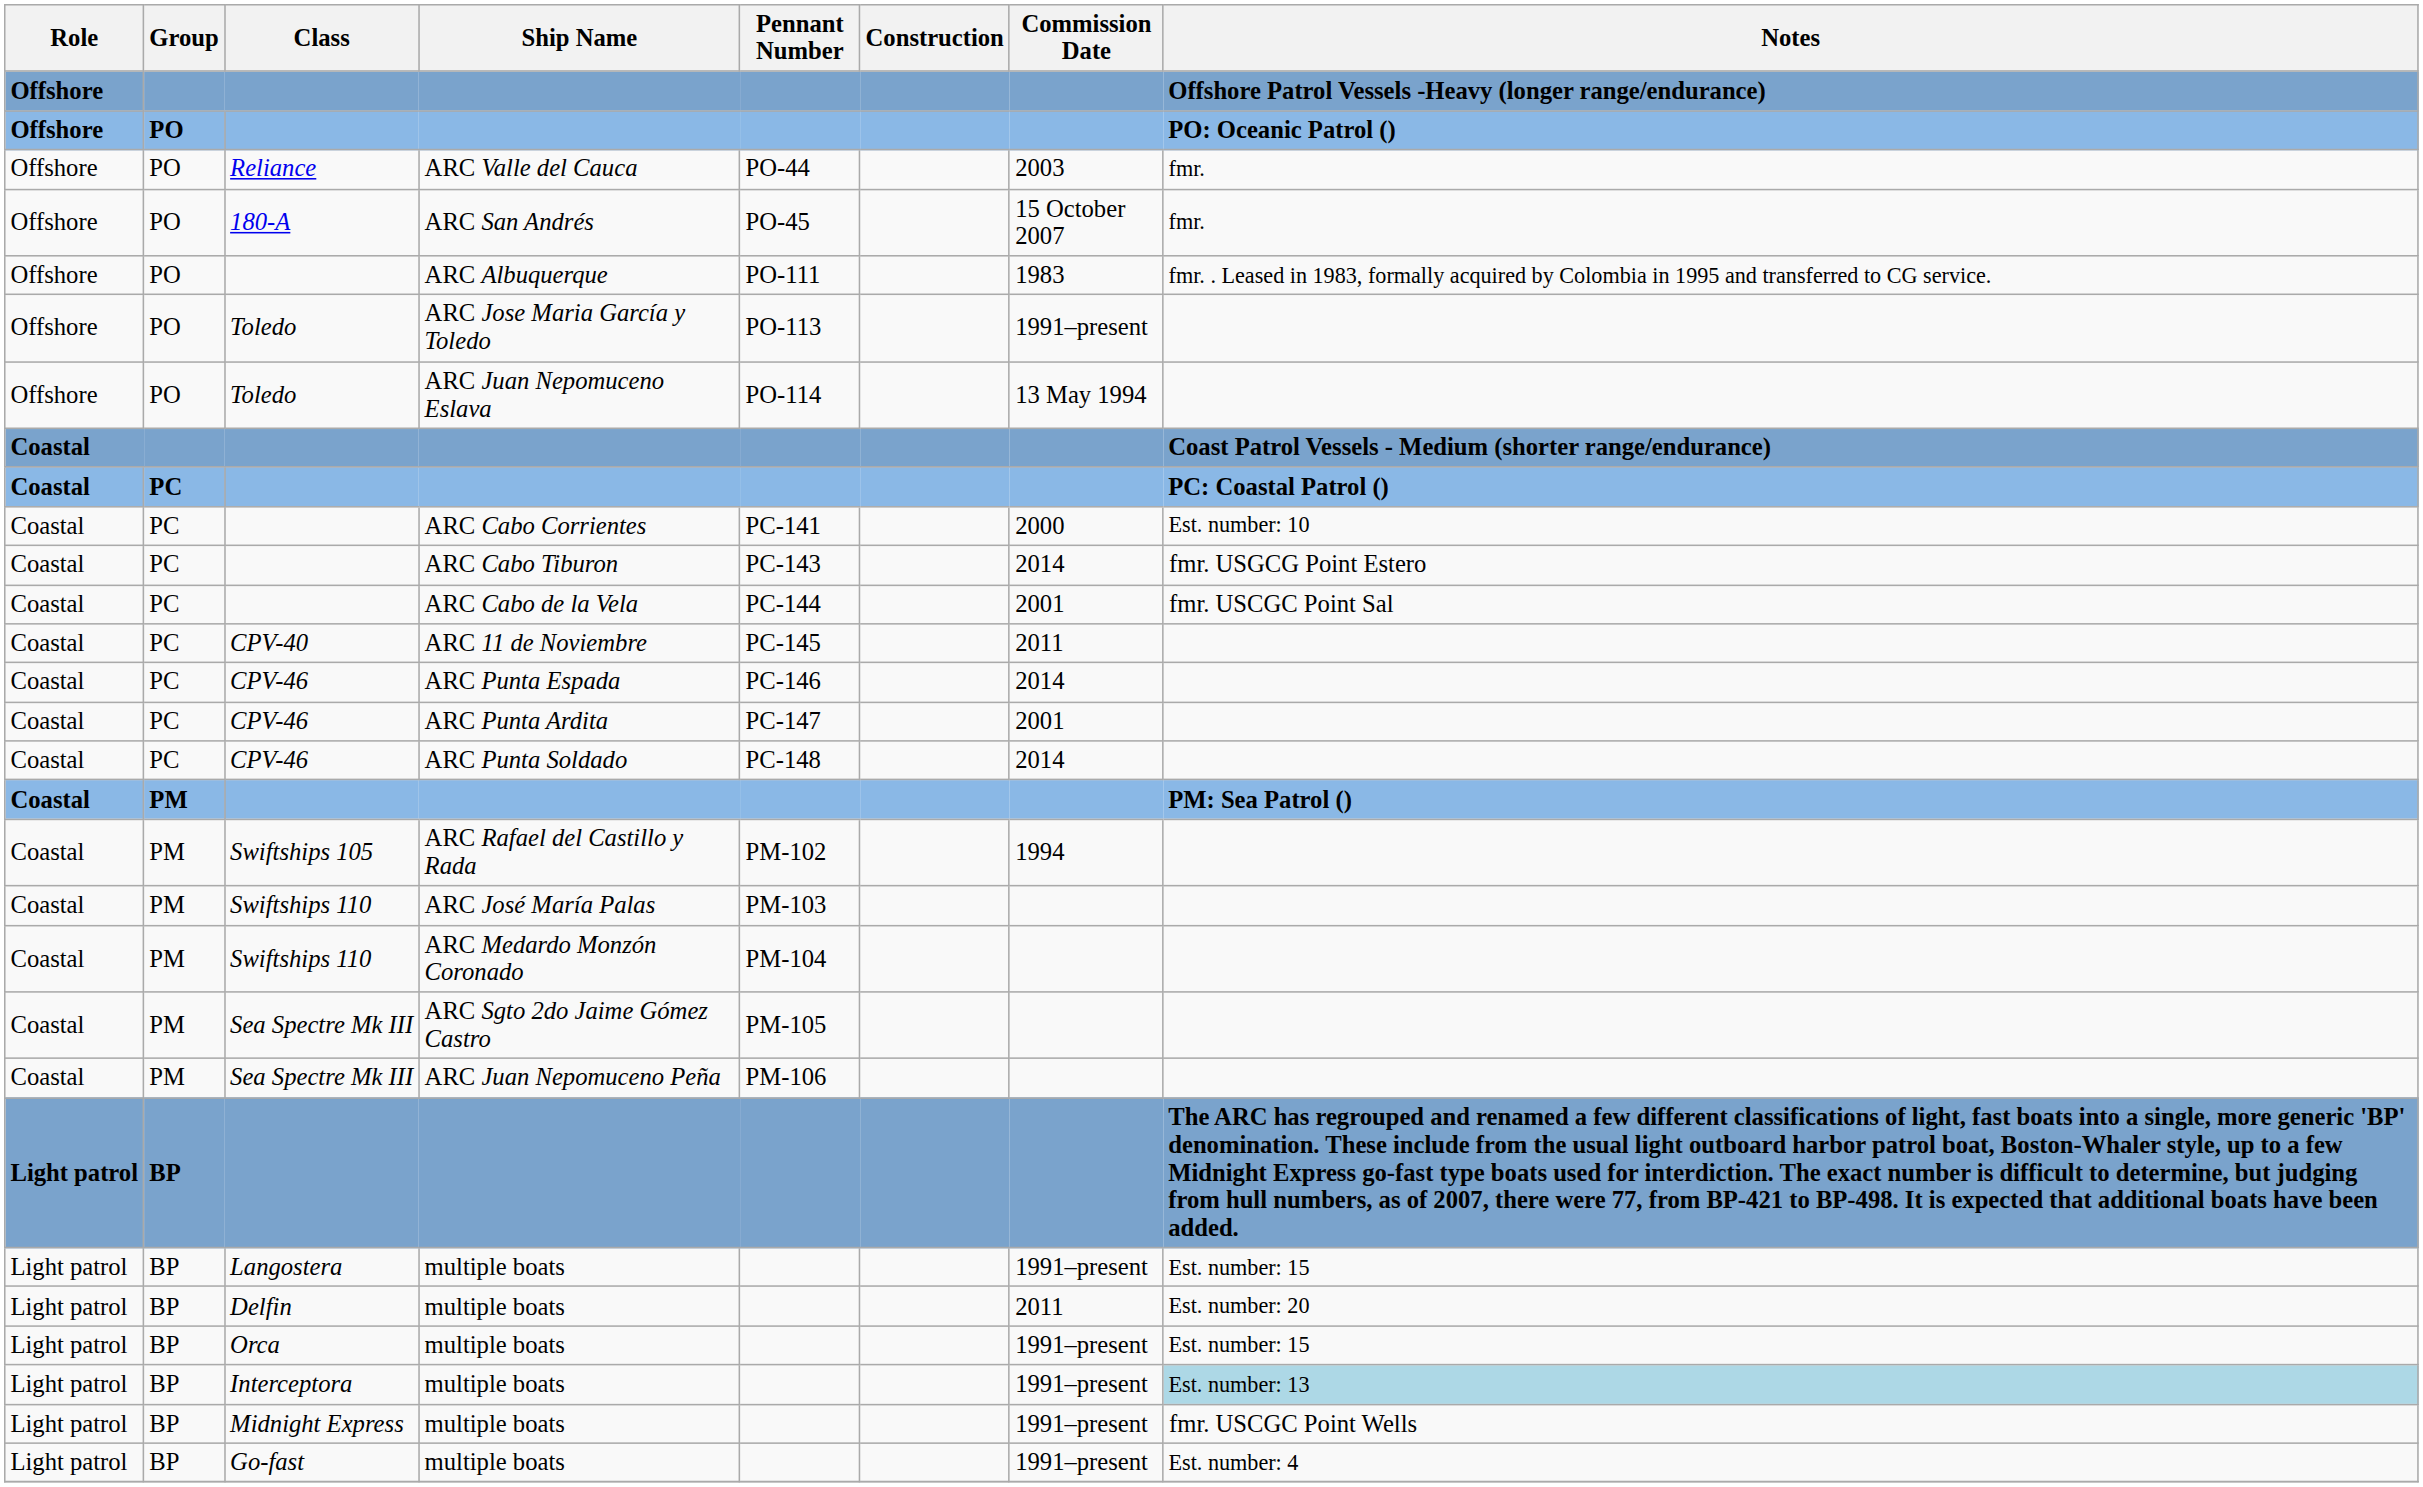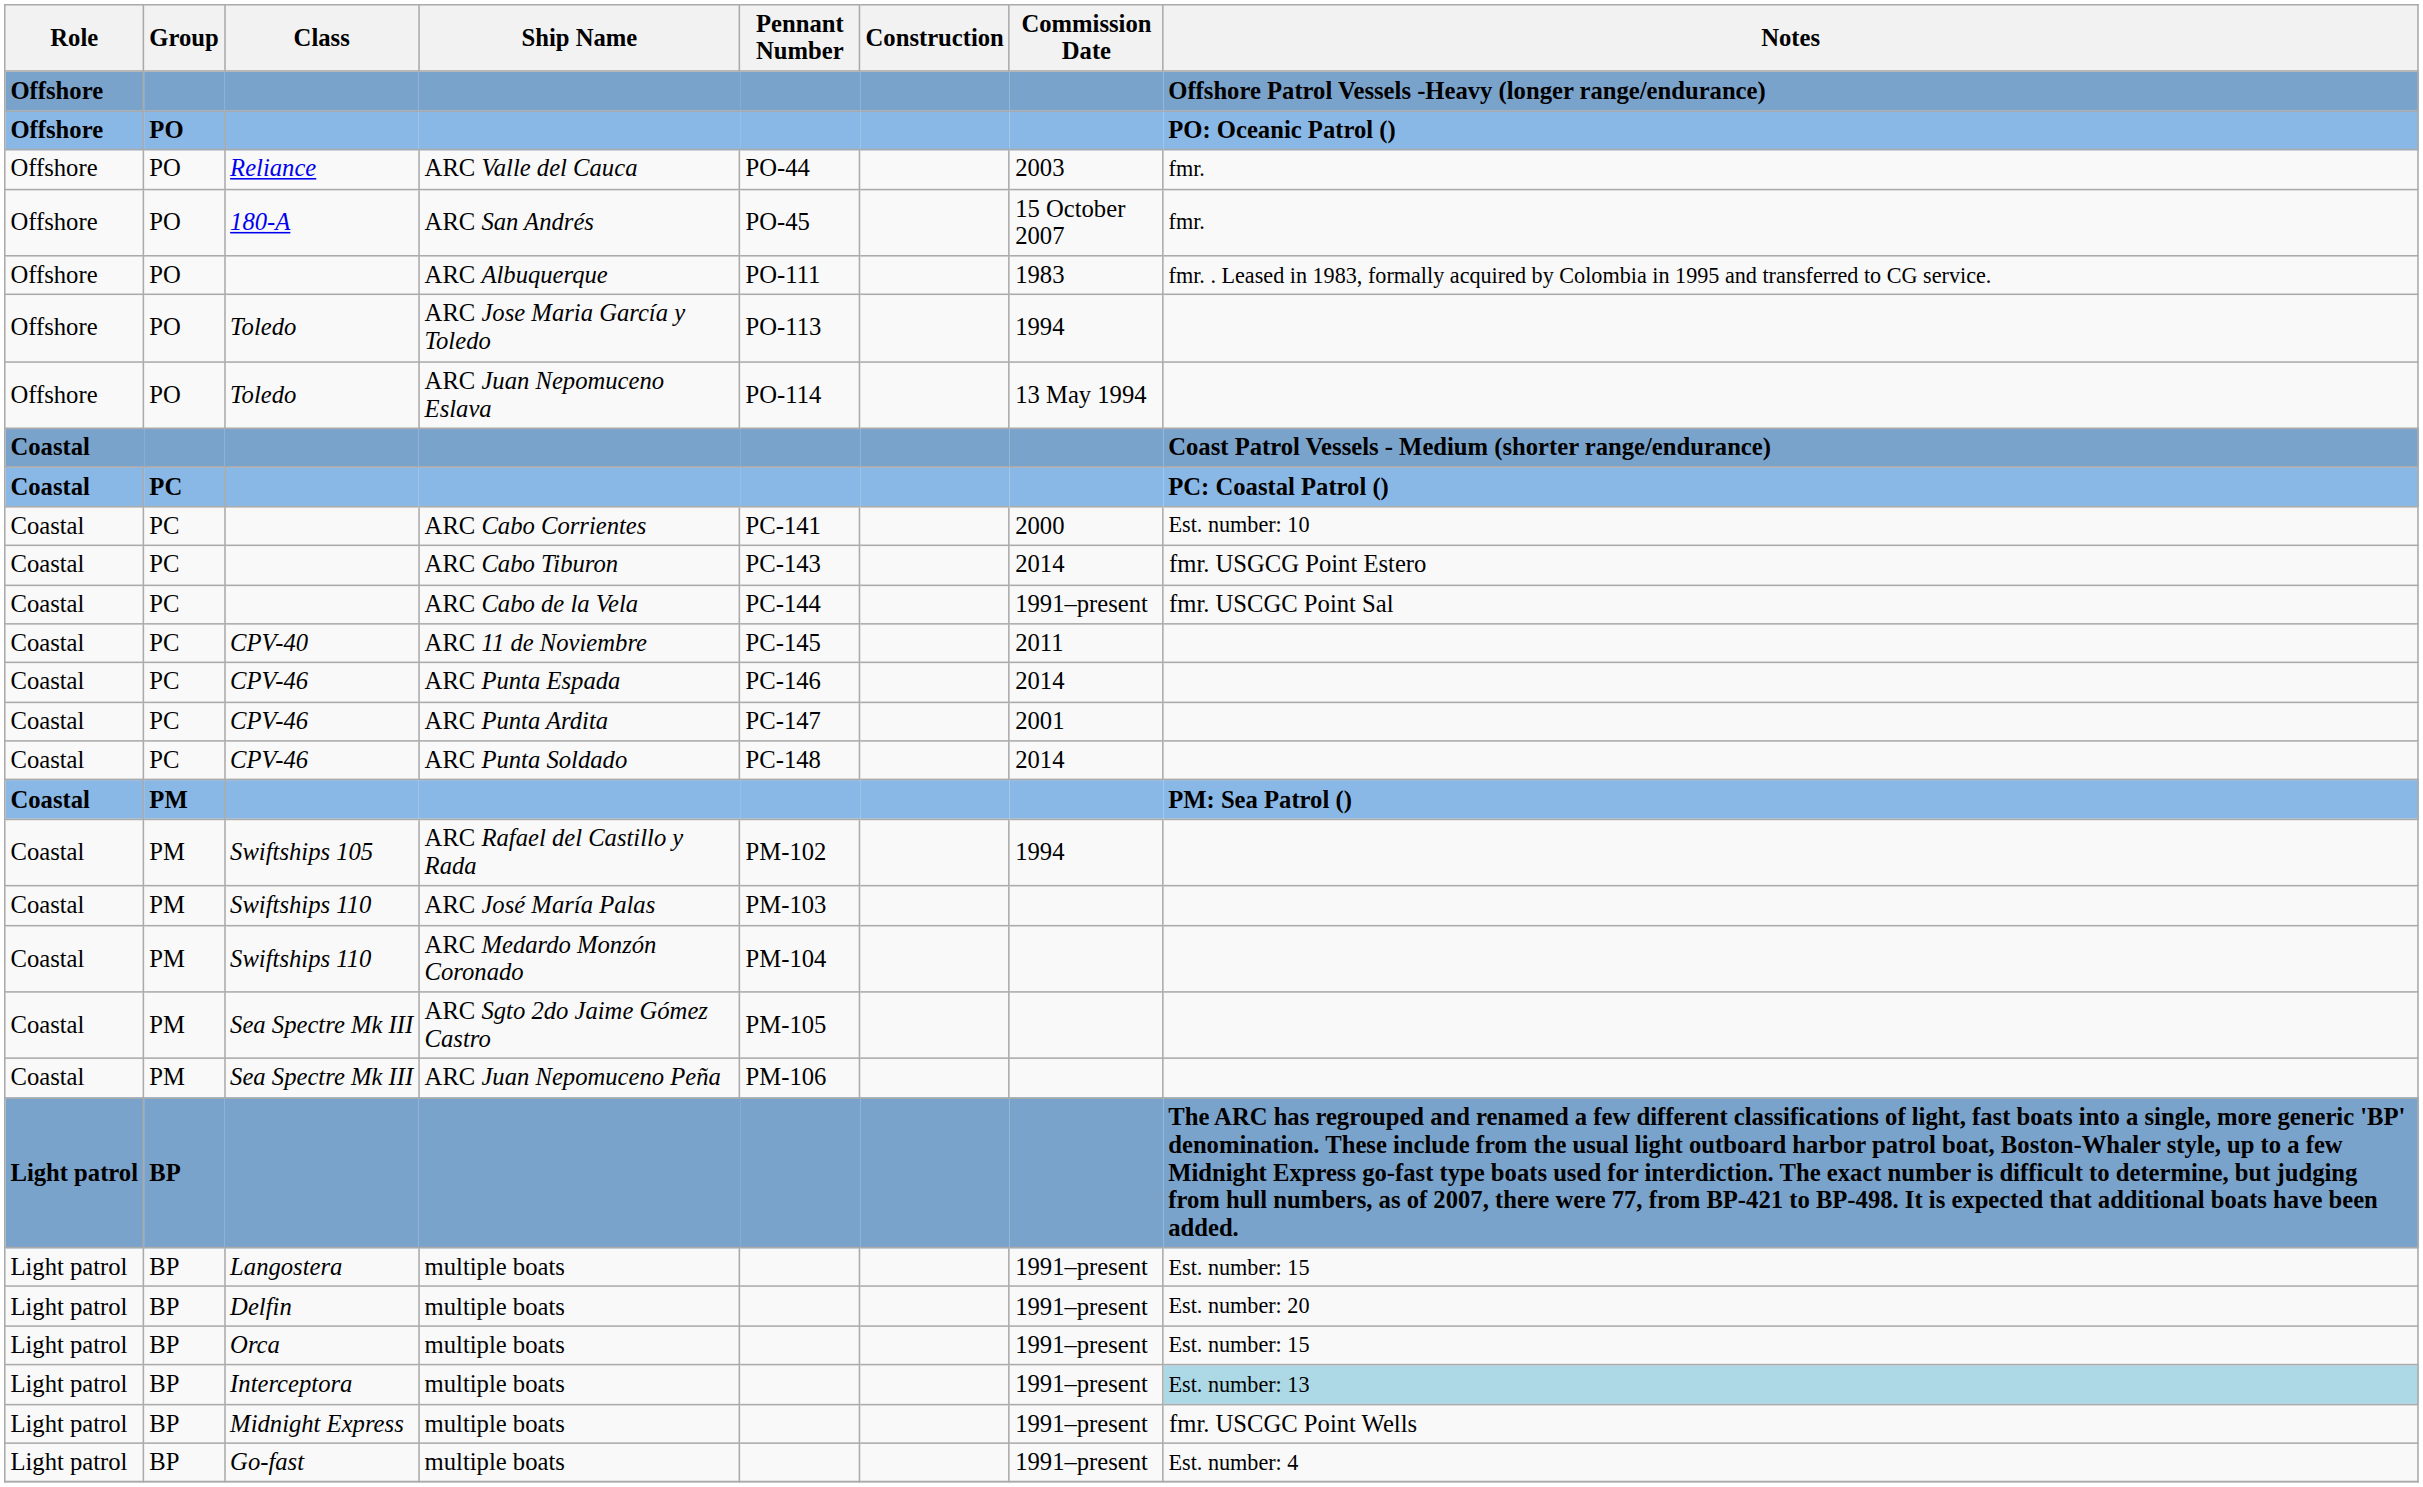 <table class="wikitable collapsible sortable " style="min-width:50%;">
 <tr>
 <th>Role</th>
 <th>Group</th>
 <th>Class</th>
 <th>Ship Name</th>
 <th>Pennant Number</th>
 <th>Construction</th>
 <th>Commission Date</th>
 <th class="unsortable">Notes </th>
 </tr>
 <tr style="background:#7AA3CC;font-weight:bold;"          >
 <td>Offshore</td>
 <td></td>
 <td style="border-left-style:hidden;border-right-style:hidden;"></td>
 <td style="border-left-style:hidden;border-right-style:hidden;"></td>
 <td style="border-left-style:hidden;border-right-style:hidden;"></td>
 <td style="border-left-style:hidden;border-right-style:hidden;"></td>
 <td style="border-left-style:hidden;border-right-style:hidden;"></td>
 <td><div>Offshore Patrol Vessels -Heavy (longer range/endurance)</div></td>
 </tr>
 <tr style="background:#8AB8E6;font-weight:bold;"          >
 <td>Offshore</td>
 <td>PO</td>
 <td></td>
 <td style="border-left-style:hidden;border-right-style:hidden;"></td>
 <td style="border-left-style:hidden;border-right-style:hidden;"></td>
 <td style="border-left-style:hidden;border-right-style:hidden;"></td>
 <td style="border-left-style:hidden;border-right-style:hidden;"></td>
 <td><div>PO: Oceanic Patrol ()</div></td>
 </tr>
 <tr>
 <td>Offshore</td>
 <td>PO</td>
 <td><a href='#'><em>Reliance</em></a></td>
 <td>ARC <em>Valle del Cauca</em></td>
 <td>PO-44</td>
 <td style="white-space:nowrap"></td>
 <td>2003</td>
 <td style="font-size:0.9em">fmr. </td>
 </tr>
 <tr>
 <td>Offshore</td>
 <td>PO</td>
 <td><a href='#'><em>180-A</em></a></td>
 <td>ARC <em>San Andrés</em></td>
 <td>PO-45</td>
 <td></td>
 <td>15 October 2007</td>
 <td style="font-size:0.9em">fmr. </td>
 </tr>
 <tr>
 <td>Offshore</td>
 <td>PO</td>
 <td></td>
 <td>ARC <em>Albuquerque</em></td>
 <td>PO-111</td>
 <td></td>
 <td>1983</td>
 <td style="font-size:0.9em">fmr. . Leased in 1983, formally acquired by Colombia in 1995 and transferred to CG service.</td>
 </tr>
 <tr>
 <td>Offshore</td>
 <td>PO</td>
 <td><em>Toledo</em></td>
 <td>ARC <em>Jose Maria García y Toledo</em></td>
 <td>PO-113</td>
 <td></td>
-<td>1991–present</td>
+<td>1994</td>
 <td></td>
 </tr>
 <tr>
 <td>Offshore</td>
 <td>PO</td>
 <td><em>Toledo </em></td>
 <td>ARC <em>Juan Nepomuceno Eslava</em></td>
 <td>PO-114</td>
 <td></td>
 <td>13 May 1994</td>
 <td></td>
 </tr>
 <tr style="background:#7AA3CC;font-weight:bold;"          >
 <td style="white-space:nowrap">Coastal</td>
 <td style="border-left-style:hidden;border-right-style:hidden;"></td>
 <td style="border-left-style:hidden;border-right-style:hidden;"></td>
 <td style="border-left-style:hidden;border-right-style:hidden;"></td>
 <td style="border-left-style:hidden;border-right-style:hidden;"></td>
 <td style="border-left-style:hidden;border-right-style:hidden;"></td>
 <td style="border-left-style:hidden;border-right-style:hidden;"></td>
 <td><div>Coast Patrol Vessels - Medium (shorter range/endurance)  </div></td>
 </tr>
 <tr style="background:#8AB8E6;font-weight:bold;"          >
 <td>Coastal</td>
 <td>PC</td>
 <td></td>
 <td style="border-left-style:hidden;border-right-style:hidden;"></td>
 <td style="border-left-style:hidden;border-right-style:hidden;"></td>
 <td style="border-left-style:hidden;border-right-style:hidden;"></td>
 <td style="border-left-style:hidden;border-right-style:hidden;"></td>
 <td><div>PC: Coastal Patrol ()</div></td>
 </tr>
 <tr>
 <td>Coastal</td>
 <td>PC</td>
 <td></td>
 <td>ARC <em>Cabo Corrientes</em></td>
 <td>PC-141</td>
 <td></td>
 <td>2000</td>
 <td style="font-size:0.9em">Est. number: 10</td>
 </tr>
 <tr>
 <td>Coastal</td>
 <td>PC</td>
 <td></td>
 <td>ARC <em>Cabo Tiburon</em></td>
 <td>PC-143</td>
 <td></td>
 <td>2014</td>
 <td>fmr. USGCG Point Estero</td>
 </tr>
 <tr>
 <td>Coastal</td>
 <td>PC</td>
 <td></td>
 <td>ARC <em>Cabo de la Vela</em></td>
 <td>PC-144</td>
 <td></td>
-<td>2001</td>
+<td>1991–present</td>
 <td>fmr. USCGC Point Sal</td>
 </tr>
 <tr>
 <td>Coastal</td>
 <td>PC</td>
 <td><em>CPV-40 </em></td>
 <td>ARC <em>11 de Noviembre</em></td>
 <td>PC-145</td>
 <td></td>
 <td>2011</td>
 <td style="font-size:0.9em"></td>
 </tr>
 <tr>
 <td>Coastal</td>
 <td>PC</td>
 <td><em>CPV-46</em></td>
 <td>ARC <em>Punta Espada</em></td>
 <td>PC-146</td>
 <td></td>
 <td>2014</td>
 <td></td>
 </tr>
 <tr>
 <td>Coastal</td>
 <td>PC</td>
 <td><em>CPV-46</em></td>
 <td>ARC <em>Punta Ardita</em></td>
 <td>PC-147</td>
 <td></td>
 <td>2001</td>
 <td></td>
 </tr>
 <tr>
 <td>Coastal</td>
 <td>PC</td>
 <td><em>CPV-46</em></td>
 <td>ARC <em>Punta Soldado</em></td>
 <td>PC-148</td>
 <td></td>
 <td>2014</td>
 <td></td>
 </tr>
 <tr style="background:#8AB8E6;font-weight:bold;"          >
 <td>Coastal</td>
 <td>PM</td>
 <td></td>
 <td style="border-left-style:hidden;border-right-style:hidden;"></td>
 <td style="border-left-style:hidden;border-right-style:hidden;"></td>
 <td style="border-left-style:hidden;border-right-style:hidden;"></td>
 <td style="border-left-style:hidden;border-right-style:hidden;"></td>
 <td><div>PM: Sea Patrol ()</div></td>
 </tr>
 <tr>
 <td>Coastal</td>
 <td>PM</td>
 <td><em>Swiftships 105</em></td>
 <td>ARC <em>Rafael del Castillo y Rada</em></td>
 <td>PM-102</td>
 <td></td>
 <td>1994</td>
 <td></td>
 </tr>
 <tr>
 <td>Coastal</td>
 <td>PM</td>
 <td><em>Swiftships 110</em></td>
 <td>ARC <em>José María Palas</em></td>
 <td>PM-103</td>
 <td></td>
 <td></td>
 <td></td>
 </tr>
 <tr>
 <td>Coastal</td>
 <td>PM</td>
 <td><em>Swiftships 110</em></td>
 <td>ARC <em>Medardo Monzón Coronado</em></td>
 <td>PM-104</td>
 <td></td>
 <td></td>
 <td></td>
 </tr>
 <tr>
 <td>Coastal</td>
 <td>PM</td>
 <td><em>Sea Spectre Mk III</em></td>
 <td>ARC <em>Sgto 2do Jaime Gómez Castro</em></td>
 <td>PM-105</td>
 <td></td>
 <td></td>
 <td></td>
 </tr>
 <tr>
 <td>Coastal</td>
 <td>PM</td>
 <td style="white-space:nowrap"><em>Sea Spectre Mk III</em></td>
 <td style="white-space:nowrap">ARC <em>Juan Nepomuceno Peña</em></td>
 <td>PM-106</td>
 <td></td>
 <td></td>
 <td></td>
 </tr>
 <tr style="background:#7AA3CC;font-weight:bold;"          >
 <td style="white-space:nowrap">Light patrol</td>
 <td>BP</td>
 <td style="border-left-style:hidden;border-right-style:hidden;"></td>
 <td style="border-left-style:hidden;border-right-style:hidden;"></td>
 <td style="border-left-style:hidden;border-right-style:hidden;"></td>
 <td style="border-left-style:hidden;border-right-style:hidden;"></td>
 <td style="border-left-style:hidden;border-right-style:hidden;"></td>
 <td><div>The ARC has regrouped and renamed a few different classifications of light, fast boats into a single, more generic 'BP' denomination. These include from the usual light outboard harbor patrol boat, Boston-Whaler style, up to a few Midnight Express go-fast type boats used for interdiction. The exact number is difficult to determine, but judging from hull numbers, as of 2007, there were 77, from BP-421 to BP-498. It is expected that additional boats have been added.</div></td>
 </tr>
 <tr>
 <td>Light patrol</td>
 <td>BP</td>
 <td><em>Langostera</em></td>
 <td>multiple boats</td>
 <td></td>
 <td><br></td>
 <td>1991–present</td>
 <td style="font-size:0.9em">Est. number: 15</td>
 </tr>
 <tr>
 <td>Light patrol</td>
 <td>BP</td>
 <td><em>Delfin</em></td>
 <td>multiple boats</td>
 <td></td>
 <td><br></td>
-<td>2011</td>
+<td>1991–present</td>
 <td style="font-size:0.9em">Est. number: 20</td>
 </tr>
 <tr>
 <td>Light patrol</td>
 <td>BP</td>
 <td><em>Orca</em></td>
 <td>multiple boats</td>
 <td></td>
 <td><br></td>
 <td>1991–present</td>
 <td style="font-size:0.9em">Est. number: 15</td>
 </tr>
 <tr>
 <td>Light patrol</td>
 <td>BP</td>
 <td><em>Interceptora</em></td>
 <td>multiple boats</td>
 <td></td>
 <td><br></td>
 <td>1991–present</td>
 <td style="background: lightblue; font-size:0.9em">Est. number: 13</td>
 </tr>
 <tr>
 <td>Light patrol</td>
 <td>BP</td>
 <td><em>Midnight Express</em></td>
 <td>multiple boats</td>
 <td></td>
 <td><br></td>
 <td>1991–present</td>
 <td>fmr. USCGC Point Wells</td>
 </tr>
 <tr>
 <td>Light patrol</td>
 <td>BP</td>
 <td><em>Go-fast</em></td>
 <td>multiple boats</td>
 <td></td>
 <td><br></td>
 <td>1991–present</td>
 <td style="font-size:0.9em">Est. number: 4</td>
 </tr>
 <tr>
 </tr>
 </table>
